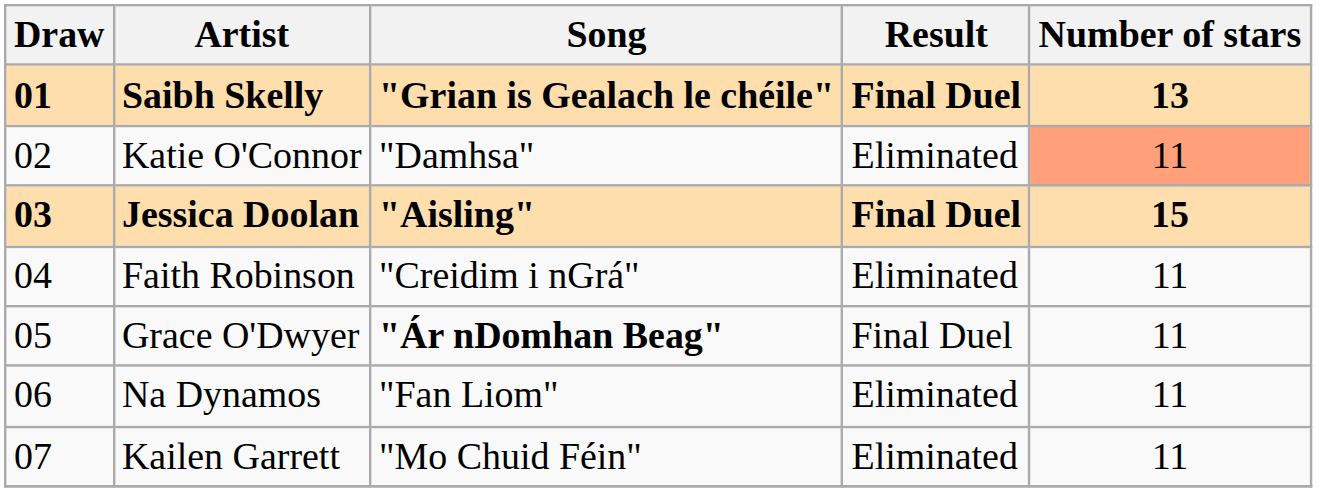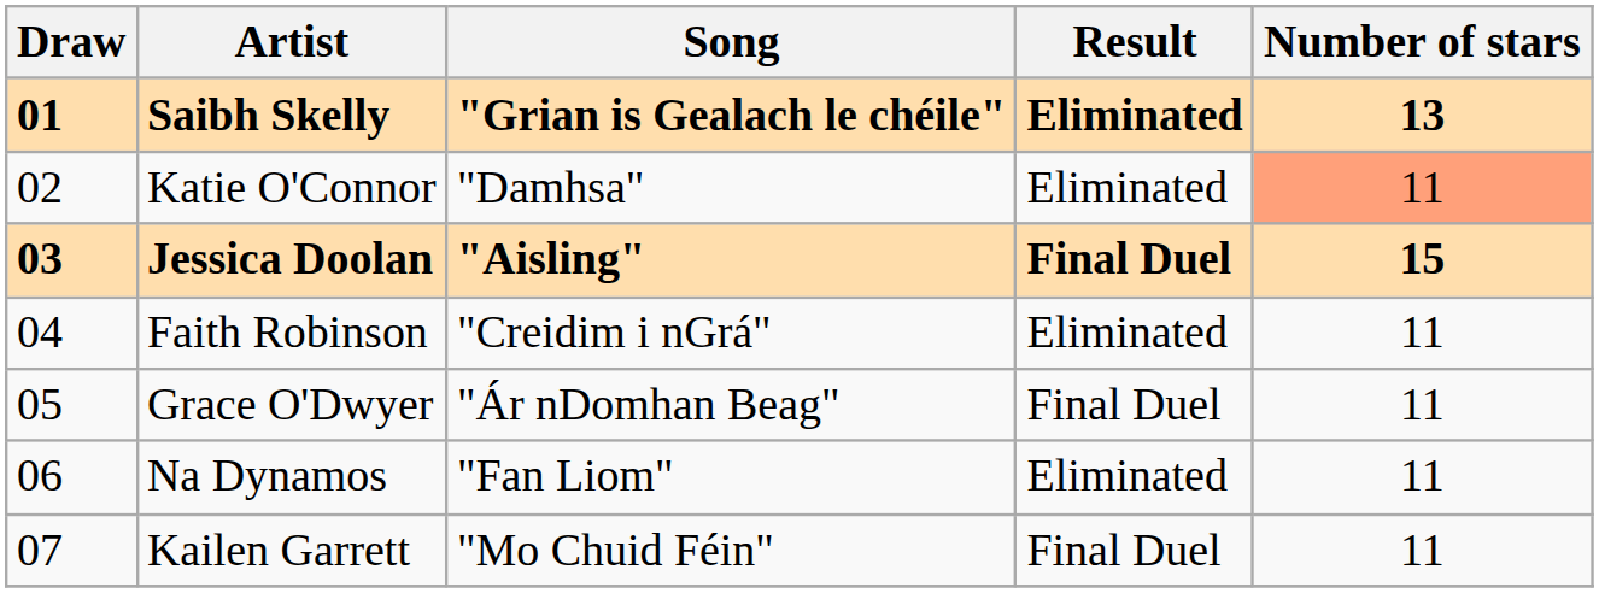 <table class="sortable wikitable">
 <tr>
 <th>Draw</th>
 <th>Artist</th>
 <th>Song</th>
 <th>Result</th>
 <th>Number of stars</th>
 </tr>
 <tr style="font-weight: bold; background: navajowhite;">
 <td>01</td>
 <td>Saibh Skelly</td>
 <td>"Grian is Gealach le chéile"</td>
-<td>Final Duel</td>
+<td>Eliminated</td>
 <td align=center>13</td>
 </tr>
 <tr>
 <td>02</td>
 <td>Katie O'Connor</td>
 <td>"Damhsa"</td>
 <td>Eliminated</td>
 <td align=center style="background: lightsalmon;">11</td>
 </tr>
 <tr style="font-weight: bold; background: navajowhite;">
 <td>03</td>
 <td>Jessica Doolan</td>
 <td>"Aisling"</td>
 <td>Final Duel</td>
 <td align=center>15</td>
 </tr>
 <tr>
 <td>04</td>
 <td>Faith Robinson</td>
 <td>"Creidim i nGrá"</td>
 <td>Eliminated</td>
 <td align=center>11</td>
 </tr>
 <tr>
 <td>05</td>
 <td>Grace O'Dwyer</td>
-<td><strong>"Ár nDomhan Beag"</strong></td>
+<td>"Ár nDomhan Beag"</td>
 <td>Final Duel</td>
 <td align=center>11</td>
 </tr>
 <tr>
 <td>06</td>
 <td>Na Dynamos</td>
 <td>"Fan Liom"</td>
 <td>Eliminated</td>
 <td align=center>11</td>
 </tr>
 <tr>
 <td>07</td>
 <td>Kailen Garrett</td>
 <td>"Mo Chuid Féin"</td>
-<td>Eliminated</td>
+<td>Final Duel</td>
 <td align=center>11</td>
 </tr>
 <tr>
 </tr>
 </table>
